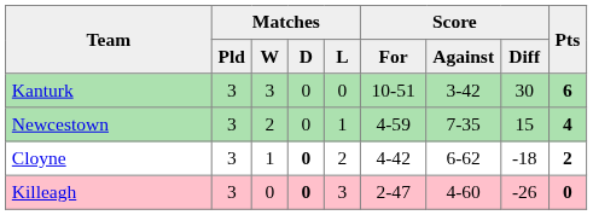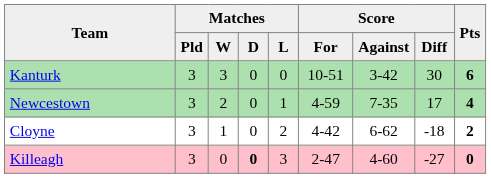 <table style=border-collapse:collapse border=1 cellspacing=0 cellpadding=5>
 <tr align=center bgcolor=#efefef>
 <th rowspan=2 width=165>Team</th>
 <th colspan=4>Matches</th>
 <th colspan=3>Score</th>
 <th rowspan=2width=20>Pts</th>
 </tr>
 <tr align=center bgcolor=#efefef>
 <th width=20>Pld</th>
 <th width=20>W</th>
 <th width=20>D</th>
 <th width=20>L</th>
 <th width=45>For</th>
 <th width=45>Against</th>
 <th width=30>Diff</th>
 </tr>
 <tr align=center  style="background:#ACE1AF;">
 <td style="text-align:left;"><a href='#'>Kanturk</a></td>
 <td>3</td>
 <td>3</td>
 <td>0</td>
 <td>0</td>
 <td>10-51</td>
 <td>3-42</td>
 <td>30</td>
 <td><strong>6</strong></td>
 </tr>
 <tr align=center style="background:#ACE1AF;">
 <td style="text-align:left;"><a href='#'>Newcestown</a></td>
 <td>3</td>
 <td>2</td>
 <td>0</td>
 <td>1</td>
 <td>4-59</td>
 <td>7-35</td>
-<td>15</td>
+<td>17</td>
 <td><strong>4</strong></td>
 </tr>
 <tr align=center>
 <td style="text-align:left;"><a href='#'>Cloyne</a></td>
 <td>3</td>
 <td>1</td>
-<td><strong>0</strong></td>
+<td>0</td>
 <td>2</td>
 <td>4-42</td>
 <td>6-62</td>
 <td>-18</td>
 <td><strong>2</strong></td>
 </tr>
 <tr align=center style="background:#FFC0CB;">
 <td style="text-align:left;"><a href='#'>Killeagh</a></td>
 <td>3</td>
 <td>0</td>
 <td><strong>0</strong></td>
 <td>3</td>
 <td>2-47</td>
 <td>4-60</td>
-<td>-26</td>
+<td>-27</td>
 <td><strong>0</strong></td>
 </tr>
 </table>
